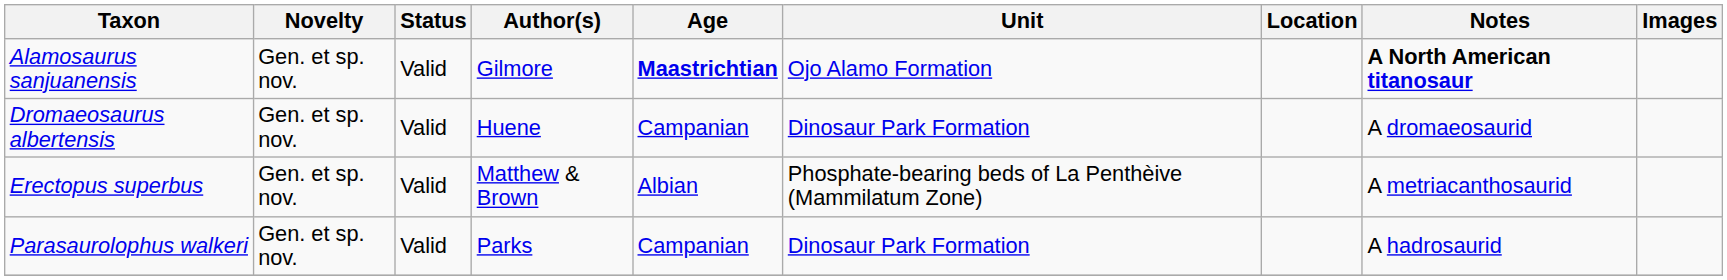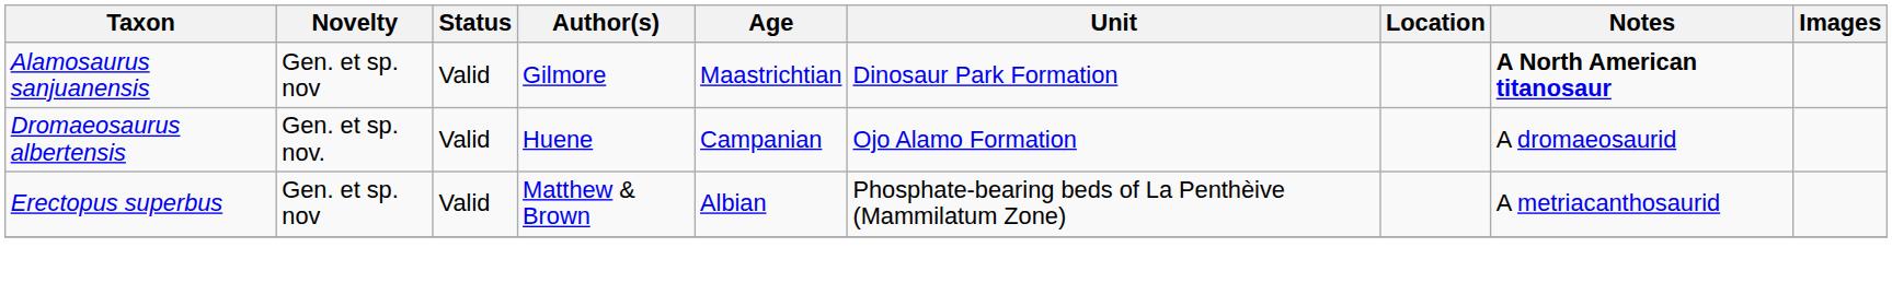 <table class="wikitable sortable" align="center" width="100%">
 <tr>
 <th>Taxon</th>
 <th>Novelty</th>
 <th>Status</th>
 <th>Author(s)</th>
 <th>Age</th>
 <th>Unit</th>
 <th>Location</th>
 <th>Notes</th>
 <th>Images</th>
 </tr>
 <tr>
 <td><em><a href='#'>Alamosaurus sanjuanensis</a></em></td>
-<td>Gen. et sp. nov.</td>
+<td>Gen. et sp. nov</td>
 <td>Valid</td>
 <td><a href='#'>Gilmore</a></td>
-<td><strong><a href='#'>Maastrichtian</a></strong></td>
-<td><a href='#'>Ojo Alamo Formation</a></td>
+<td><a href='#'>Maastrichtian</a></td>
+<td><a href='#'>Dinosaur Park Formation</a></td>
 <td><br></td>
 <td><strong>A North American <a href='#'>titanosaur</a></strong></td>
 <td></td>
 </tr>
 <tr>
 <td><em><a href='#'>Dromaeosaurus albertensis</a></em></td>
 <td>Gen. et sp. nov.</td>
 <td>Valid</td>
 <td><a href='#'>Huene</a></td>
 <td><a href='#'>Campanian</a></td>
-<td><a href='#'>Dinosaur Park Formation</a></td>
+<td><a href='#'>Ojo Alamo Formation</a></td>
 <td><br></td>
 <td>A <a href='#'>dromaeosaurid</a></td>
 <td></td>
 </tr>
 <tr>
 <td><em><a href='#'>Erectopus superbus</a></em></td>
-<td>Gen. et sp. nov.</td>
+<td>Gen. et sp. nov</td>
 <td>Valid</td>
 <td><a href='#'>Matthew</a> & <a href='#'>Brown</a></td>
 <td><a href='#'>Albian</a></td>
 <td>Phosphate-bearing beds of La Penthèive (Mammilatum Zone)</td>
 <td></td>
 <td>A <a href='#'>metriacanthosaurid</a></td>
 <td></td>
 </tr>
 <tr>
-<td><em><a href='#'>Parasaurolophus walkeri</a></em></td>
-<td>Gen. et sp. nov.</td>
-<td>Valid</td>
-<td><a href='#'>Parks</a></td>
-<td><a href='#'>Campanian</a></td>
-<td><a href='#'>Dinosaur Park Formation</a></td>
-<td><br></td>
-<td>A <a href='#'>hadrosaurid</a></td>
-<td></td>
-</tr>
-<tr>
 </tr>
 </table>
